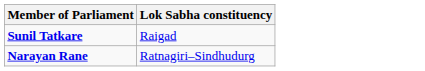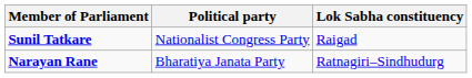 <table class="wikitable">
 <tr>
 <th>Member of Parliament</th>
+<th>Political party</th>
 <th>Lok Sabha constituency</th>
 </tr>
 <tr>
 <td><strong><a href='#'>Sunil Tatkare</a></strong></td>
+<td><a href='#'>Nationalist Congress Party</a></td>
 <td><a href='#'>Raigad</a></td>
 </tr>
 <tr>
 <td><strong><a href='#'>Narayan Rane</a></strong></td>
+<td><a href='#'>Bharatiya Janata Party</a></td>
 <td><a href='#'>Ratnagiri–Sindhudurg</a></td>
 </tr>
 </table>
